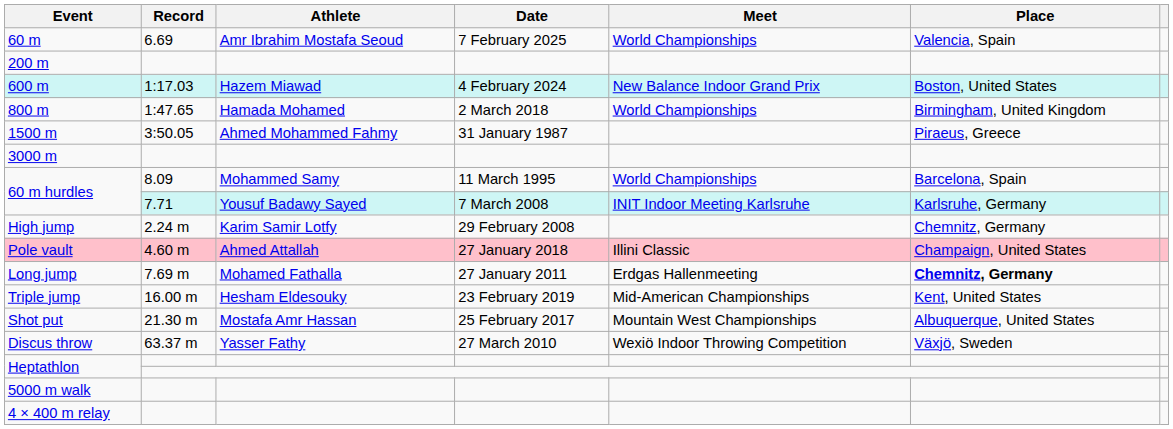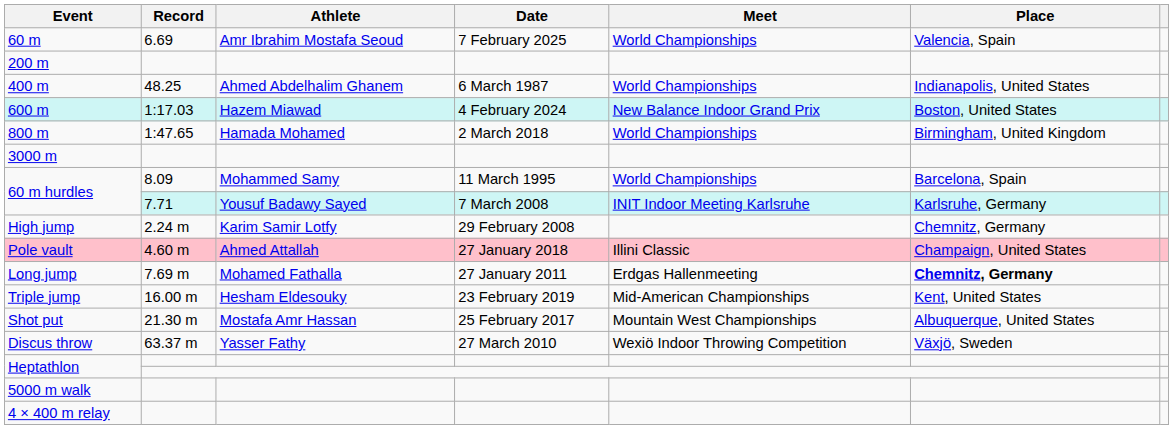 <table class="wikitable" style="font-size:95%; width: 95%;">
 <tr>
 <th>Event</th>
 <th>Record</th>
 <th>Athlete</th>
 <th>Date</th>
 <th>Meet</th>
 <th>Place</th>
 <th></th>
 </tr>
 <tr>
 <td><a href='#'>60 m</a></td>
 <td>6.69</td>
 <td><a href='#'>Amr Ibrahim Mostafa Seoud</a></td>
 <td>7 February 2025</td>
 <td><a href='#'>World Championships</a></td>
 <td><a href='#'>Valencia</a>, Spain</td>
 <td></td>
 </tr>
 <tr>
 <td><a href='#'>200 m</a></td>
 <td></td>
 <td></td>
 <td></td>
 <td></td>
 <td></td>
 <td></td>
 </tr>
+<tr>
+<td><a href='#'>400 m</a></td>
+<td>48.25</td>
+<td><a href='#'>Ahmed Abdelhalim Ghanem</a></td>
+<td>6 March 1987</td>
+<td><a href='#'>World Championships</a></td>
+<td><a href='#'>Indianapolis</a>, United States</td>
+<td></td>
+</tr>
 <tr bgcolor=#CEF6F5>
 <td><a href='#'>600 m</a></td>
 <td>1:17.03</td>
 <td><a href='#'>Hazem Miawad</a></td>
 <td>4 February 2024</td>
 <td><a href='#'>New Balance Indoor Grand Prix</a></td>
 <td><a href='#'>Boston</a>, United States</td>
 <td></td>
 </tr>
 <tr>
 <td><a href='#'>800 m</a></td>
 <td>1:47.65</td>
 <td><a href='#'>Hamada Mohamed</a></td>
 <td>2 March 2018</td>
 <td><a href='#'>World Championships</a></td>
 <td><a href='#'>Birmingham</a>, United Kingdom</td>
-<td></td>
-</tr>
-<tr>
-<td><a href='#'>1500 m</a></td>
-<td>3:50.05</td>
-<td><a href='#'>Ahmed Mohammed Fahmy</a></td>
-<td>31 January 1987</td>
-<td></td>
-<td><a href='#'>Piraeus</a>, Greece</td>
 <td></td>
 </tr>
 <tr>
 <td><a href='#'>3000 m</a></td>
 <td></td>
 <td></td>
 <td></td>
 <td></td>
 <td></td>
 <td></td>
 </tr>
 <tr>
 <td rowspan=2><a href='#'>60 m hurdles</a></td>
 <td>8.09</td>
 <td><a href='#'>Mohammed Samy</a></td>
 <td>11 March 1995</td>
 <td><a href='#'>World Championships</a></td>
 <td><a href='#'>Barcelona</a>, Spain</td>
 <td></td>
 </tr>
 <tr bgcolor=#CEF6F5>
 <td>7.71</td>
 <td><a href='#'>Yousuf Badawy Sayed</a></td>
 <td>7 March 2008</td>
 <td><a href='#'>INIT Indoor Meeting Karlsruhe</a></td>
 <td><a href='#'>Karlsruhe</a>, Germany</td>
 <td></td>
 </tr>
 <tr>
 <td><a href='#'>High jump</a></td>
 <td>2.24 m</td>
 <td><a href='#'>Karim Samir Lotfy</a></td>
 <td>29 February 2008</td>
 <td></td>
 <td><a href='#'>Chemnitz</a>, Germany</td>
 <td></td>
 </tr>
 <tr style="background:pink">
 <td><a href='#'>Pole vault</a></td>
 <td>4.60 m</td>
 <td><a href='#'>Ahmed Attallah</a></td>
 <td>27 January 2018</td>
 <td>Illini Classic</td>
 <td><a href='#'>Champaign</a>, United States</td>
 <td></td>
 </tr>
 <tr>
 <td><a href='#'>Long jump</a></td>
 <td>7.69 m</td>
 <td><a href='#'>Mohamed Fathalla</a></td>
 <td>27 January 2011</td>
 <td>Erdgas Hallenmeeting</td>
 <td><strong><a href='#'>Chemnitz</a>, Germany</strong></td>
 <td></td>
 </tr>
 <tr>
 <td><a href='#'>Triple jump</a></td>
 <td>16.00 m</td>
 <td><a href='#'>Hesham Eldesouky</a></td>
 <td>23 February 2019</td>
 <td>Mid-American Championships</td>
 <td><a href='#'>Kent</a>, United States</td>
 <td></td>
 </tr>
 <tr>
 <td><a href='#'>Shot put</a></td>
 <td>21.30 m </td>
 <td><a href='#'>Mostafa Amr Hassan</a></td>
 <td>25 February 2017</td>
 <td>Mountain West Championships</td>
 <td><a href='#'>Albuquerque</a>, United States</td>
 <td></td>
 </tr>
 <tr>
 <td><a href='#'>Discus throw</a></td>
 <td>63.37 m</td>
 <td><a href='#'>Yasser Fathy</a></td>
 <td>27 March 2010</td>
 <td>Wexiö Indoor Throwing Competition</td>
 <td><a href='#'>Växjö</a>, Sweden</td>
 <td></td>
 </tr>
 <tr>
 <td rowspan=2><a href='#'>Heptathlon</a></td>
 <td></td>
 <td></td>
 <td></td>
 <td></td>
 <td></td>
 <td></td>
 </tr>
 <tr>
 <td colspan=5></td>
 <td></td>
 </tr>
 <tr>
 <td><a href='#'>5000 m walk</a></td>
 <td></td>
 <td></td>
 <td></td>
 <td></td>
 <td></td>
 <td></td>
 </tr>
 <tr>
 <td><a href='#'>4 × 400 m relay</a></td>
 <td></td>
 <td></td>
 <td></td>
 <td></td>
 <td></td>
 <td></td>
 </tr>
 </table>
